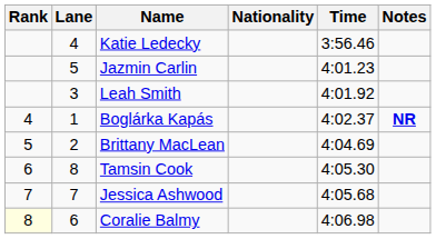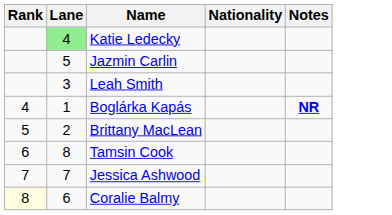 <table class="wikitable sortable" style="text-align:center">
 <tr>
 <th>Rank</th>
 <th>Lane</th>
 <th>Name</th>
 <th>Nationality</th>
-<th>Time</th>
 <th>Notes</th>
 </tr>
 <tr>
 <td></td>
-<td>4</td>
+<td style="background: lightgreen;">4</td>
 <td align=left><a href='#'>Katie Ledecky</a></td>
 <td align=left></td>
-<td>3:56.46</td>
 <td></td>
 </tr>
 <tr>
 <td></td>
 <td>5</td>
 <td align=left><a href='#'>Jazmin Carlin</a></td>
 <td align=left></td>
-<td>4:01.23</td>
 <td></td>
 </tr>
 <tr>
 <td></td>
 <td>3</td>
 <td align=left><a href='#'>Leah Smith</a></td>
 <td align=left></td>
-<td>4:01.92</td>
 <td></td>
 </tr>
 <tr>
 <td>4</td>
 <td>1</td>
 <td align=left><a href='#'>Boglárka Kapás</a></td>
 <td align=left></td>
-<td>4:02.37</td>
 <td><strong><a href='#'>NR</a></strong></td>
 </tr>
 <tr>
 <td>5</td>
 <td>2</td>
 <td align=left><a href='#'>Brittany MacLean</a></td>
 <td align=left></td>
-<td>4:04.69</td>
 <td></td>
 </tr>
 <tr>
 <td>6</td>
 <td>8</td>
 <td align=left><a href='#'>Tamsin Cook</a></td>
 <td align=left></td>
-<td>4:05.30</td>
 <td></td>
 </tr>
 <tr>
 <td>7</td>
 <td>7</td>
 <td align=left><a href='#'>Jessica Ashwood</a></td>
 <td align=left></td>
-<td>4:05.68</td>
 <td></td>
 </tr>
 <tr>
 <td style="background: lightyellow;">8</td>
 <td>6</td>
 <td align=left><a href='#'>Coralie Balmy</a></td>
 <td align=left></td>
-<td>4:06.98</td>
 <td></td>
 </tr>
 </table>
